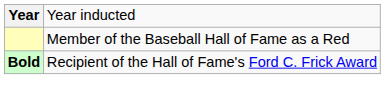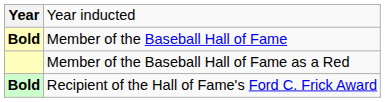 <table class="wikitable plainrowheaders">
 <tr>
 <th scope="row">Year</th>
 <td>Year inducted</td>
+</tr>
+<tr>
+<th scope="row" style="background:#ffb"><strong>Bold</strong></th>
+<td>Member of the <a href='#'>Baseball Hall of Fame</a></td>
 </tr>
 <tr>
 <th scope="row" style="background:#ffb"></th>
 <td>Member of the Baseball Hall of Fame as a Red</td>
 </tr>
 <tr>
 <th scope="row" style="background:#cfc;"><strong>Bold</strong></th>
 <td>Recipient of the Hall of Fame's <a href='#'>Ford C. Frick Award</a></td>
 </tr>
 </table>
